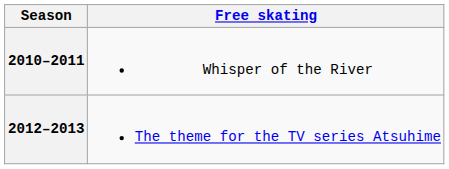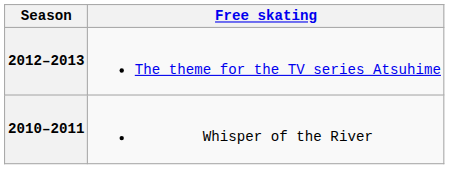 <table class="wikitable" style="text-align:center">
 <tr>
 <th>Season</th>
 <th><a href='#'>Free skating</a></th>
 </tr>
 <tr>
+<th>2012–2013</th>
+<td><br><ul><li><a href='#'>The theme for the TV series Atsuhime</a> <br> </li></ul></td>
+</tr>
+<tr>
 <th>2010–2011</th>
 <td><br><ul><li>Whisper of the River <br> </li></ul></td>
 </tr>
-<tr>
-<th>2012–2013</th>
-<td><br><ul><li><a href='#'>The theme for the TV series Atsuhime</a> <br> </li></ul></td>
-</tr>
 </table>
